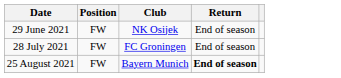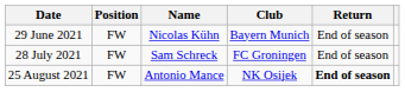 <table class="wikitable" style="text-align:center;">
 <tr>
 <th>Date</th>
 <th>Position</th>
+<th>Name</th>
 <th>Club</th>
 <th>Return</th>
 <th></th>
 </tr>
 <tr>
 <td>29 June 2021</td>
 <td>FW</td>
-<td><a href='#'>NK Osijek</a></td>
+<td><a href='#'>Nicolas Kühn</a></td>
+<td><a href='#'>Bayern Munich</a></td>
 <td>End of season</td>
 <td></td>
 </tr>
 <tr>
 <td>28 July 2021</td>
 <td>FW</td>
+<td><a href='#'>Sam Schreck</a></td>
 <td><a href='#'>FC Groningen</a></td>
 <td>End of season</td>
 <td></td>
 </tr>
 <tr>
 <td>25 August 2021</td>
 <td>FW</td>
-<td><a href='#'>Bayern Munich</a></td>
+<td><a href='#'>Antonio Mance</a></td>
+<td><a href='#'>NK Osijek</a></td>
 <td><strong>End of season</strong></td>
 <td></td>
 </tr>
 </table>
